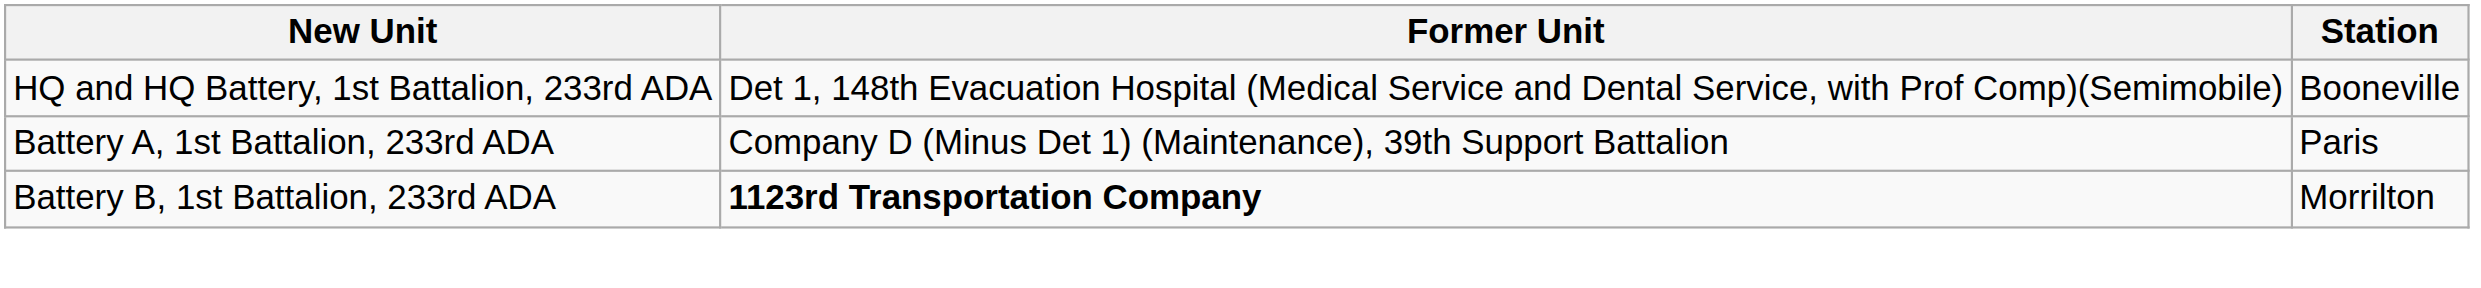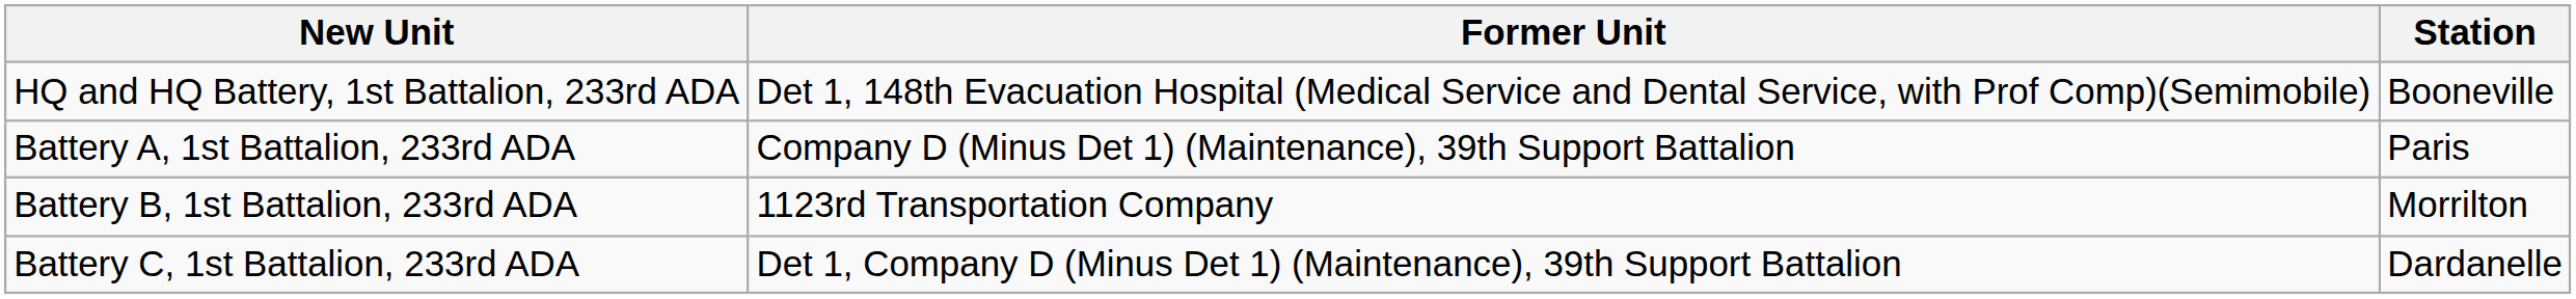 <table class="wikitable">
 <tr>
 <th>New Unit</th>
 <th>Former Unit</th>
 <th>Station</th>
 </tr>
 <tr>
 <td>HQ and HQ Battery, 1st Battalion, 233rd ADA</td>
 <td>Det 1, 148th Evacuation Hospital (Medical Service and Dental Service, with Prof Comp)(Semimobile)</td>
 <td>Booneville</td>
 </tr>
 <tr>
 <td>Battery A, 1st Battalion, 233rd ADA</td>
 <td>Company D (Minus Det 1) (Maintenance), 39th Support Battalion</td>
 <td>Paris</td>
 </tr>
 <tr>
 <td>Battery B, 1st Battalion, 233rd ADA</td>
-<td><strong>1123rd Transportation Company</strong></td>
+<td>1123rd Transportation Company</td>
 <td>Morrilton</td>
 </tr>
+<tr>
+<td>Battery C, 1st Battalion, 233rd ADA</td>
+<td>Det 1, Company D (Minus Det 1) (Maintenance), 39th Support Battalion</td>
+<td>Dardanelle</td>
+</tr>
 </table>
